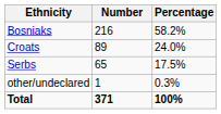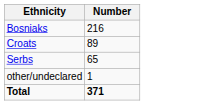 <table class="wikitable">
 <tr>
 <th width="100px">Ethnicity</th>
 <th width="80px">Number</th>
-<th width="80px">Percentage</th>
 </tr>
 <tr>
 <td><a href='#'>Bosniaks</a></td>
 <td>216</td>
-<td>58.2%</td>
 </tr>
 <tr>
 <td><a href='#'>Croats</a></td>
 <td>89</td>
-<td>24.0%</td>
 </tr>
 <tr>
 <td><a href='#'>Serbs</a></td>
 <td>65</td>
-<td>17.5%</td>
 </tr>
 <tr>
 <td>other/undeclared</td>
 <td>1</td>
-<td>0.3%</td>
 </tr>
 <tr>
 <td><strong>Total</strong></td>
 <td><strong>371</strong></td>
-<td><strong>100%</strong></td>
 </tr>
 </table>
